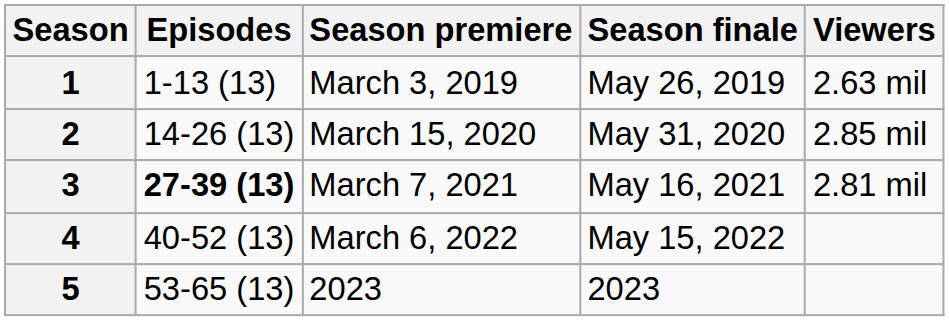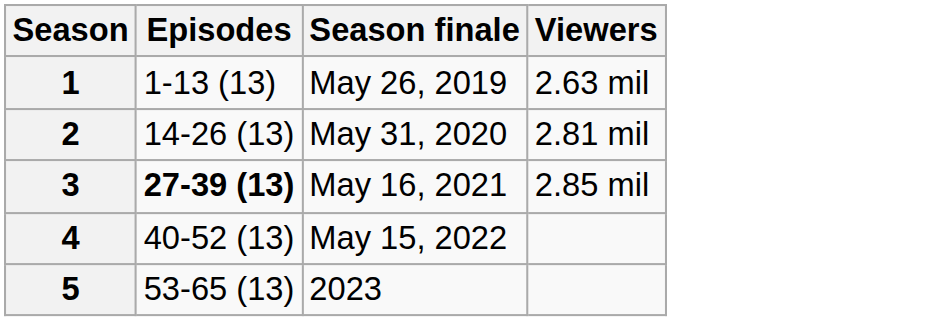 <table class="wikitable">
 <tr>
 <th>Season</th>
 <th>Episodes</th>
-<th>Season premiere</th>
 <th>Season finale</th>
 <th>Viewers</th>
 </tr>
 <tr>
 <th>1</th>
 <td>1-13 (13)</td>
-<td>March 3, 2019</td>
 <td>May 26, 2019</td>
 <td>2.63 mil</td>
 </tr>
 <tr>
 <th>2</th>
 <td>14-26 (13)</td>
-<td>March 15, 2020</td>
 <td>May 31, 2020</td>
-<td>2.85 mil</td>
+<td>2.81 mil</td>
 </tr>
 <tr>
 <th>3</th>
 <td><strong>27-39 (13)</strong></td>
-<td>March 7, 2021</td>
 <td>May 16, 2021</td>
-<td>2.81 mil</td>
+<td>2.85 mil</td>
 </tr>
 <tr>
 <th>4</th>
 <td>40-52 (13)</td>
-<td>March 6, 2022</td>
 <td>May 15, 2022</td>
 <td></td>
 </tr>
 <tr>
 <th>5</th>
 <td>53-65 (13)</td>
 <td>2023</td>
-<td>2023</td>
 <td></td>
 </tr>
 </table>
